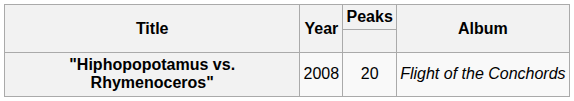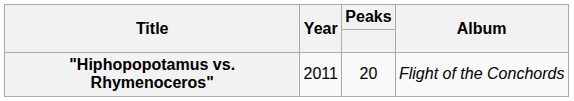 <table class="wikitable plainrowheaders" style="text-align:center;">
 <tr>
 <th scope="col" rowspan="2" style="width:18em;">Title</th>
 <th scope="col" rowspan="2">Year</th>
 <th scope="col" colspan="1">Peaks</th>
 <th scope="col" rowspan="2">Album</th>
 </tr>
 <tr>
 <th scope="col" style="width:2.5em;font-size:90%;"><br></th>
 </tr>
 <tr>
 <th scope="row">"Hiphopopotamus vs. Rhymenoceros"</th>
-<td>2008</td>
+<td>2011</td>
 <td>20</td>
 <td><em>Flight of the Conchords</em></td>
 </tr>
 </table>
